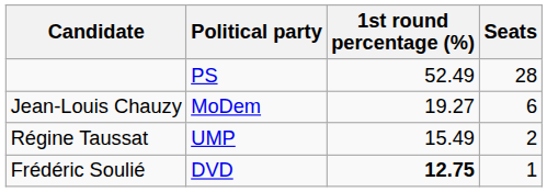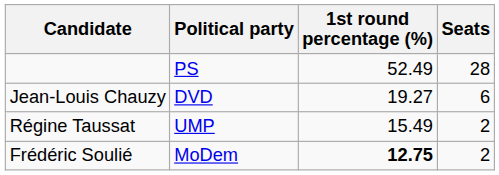 <table class="wikitable" style="margin: 0 auto">
 <tr>
 <th>Candidate</th>
 <th>Political party</th>
 <th>1st round<br> percentage (%)</th>
 <th>Seats</th>
 </tr>
 <tr>
 <td></td>
 <td><a href='#'>PS</a></td>
 <td style="text-align: right">52.49</td>
 <td style="text-align: right">28</td>
 </tr>
 <tr>
 <td>Jean-Louis Chauzy</td>
-<td><a href='#'>MoDem</a></td>
+<td><a href='#'>DVD</a></td>
 <td style="text-align: right">19.27</td>
 <td style="text-align: right">6</td>
 </tr>
 <tr>
 <td>Régine Taussat</td>
 <td><a href='#'>UMP</a></td>
 <td style="text-align: right">15.49</td>
 <td style="text-align: right">2</td>
 </tr>
 <tr>
 <td>Frédéric Soulié</td>
-<td><a href='#'>DVD</a></td>
+<td><a href='#'>MoDem</a></td>
 <td style="text-align: right"><strong>12.75</strong></td>
-<td style="text-align: right">1</td>
+<td style="text-align: right">2</td>
 </tr>
 </table>
